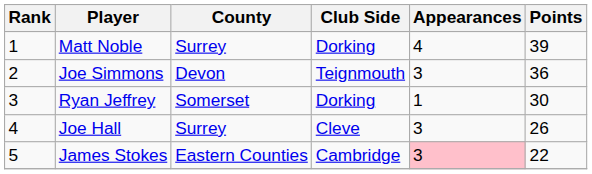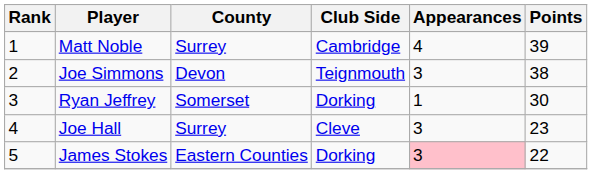 <table class="wikitable">
 <tr>
 <th>Rank</th>
 <th>Player</th>
 <th>County</th>
 <th>Club Side</th>
 <th>Appearances</th>
 <th>Points</th>
 </tr>
 <tr>
 <td>1</td>
 <td> <a href='#'>Matt Noble</a></td>
 <td><a href='#'>Surrey</a></td>
-<td><a href='#'>Dorking</a></td>
+<td><a href='#'>Cambridge</a></td>
 <td>4</td>
 <td>39</td>
 </tr>
 <tr>
 <td>2</td>
 <td> <a href='#'>Joe Simmons</a></td>
 <td><a href='#'>Devon</a></td>
 <td><a href='#'>Teignmouth</a></td>
 <td>3</td>
-<td>36</td>
+<td>38</td>
 </tr>
 <tr>
 <td>3</td>
 <td> <a href='#'>Ryan Jeffrey</a></td>
 <td><a href='#'>Somerset</a></td>
 <td><a href='#'>Dorking</a></td>
 <td>1</td>
 <td>30</td>
 </tr>
 <tr>
 <td>4</td>
 <td> <a href='#'>Joe Hall</a></td>
 <td><a href='#'>Surrey</a></td>
 <td><a href='#'>Cleve</a></td>
 <td>3</td>
-<td>26</td>
+<td>23</td>
 </tr>
 <tr>
 <td>5</td>
 <td> <a href='#'>James Stokes</a></td>
 <td><a href='#'>Eastern Counties</a></td>
-<td><a href='#'>Cambridge</a></td>
+<td><a href='#'>Dorking</a></td>
 <td style="background: pink;">3</td>
 <td>22</td>
 </tr>
 <tr>
 </tr>
 </table>
